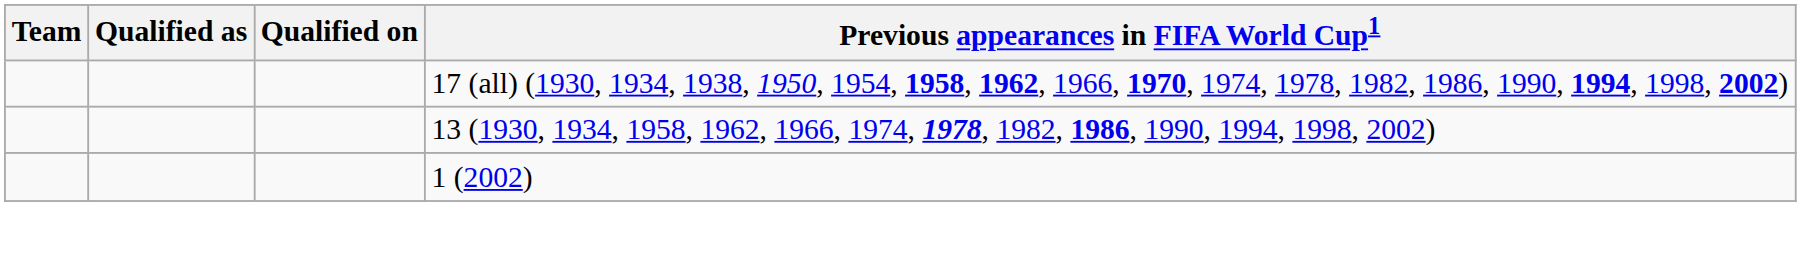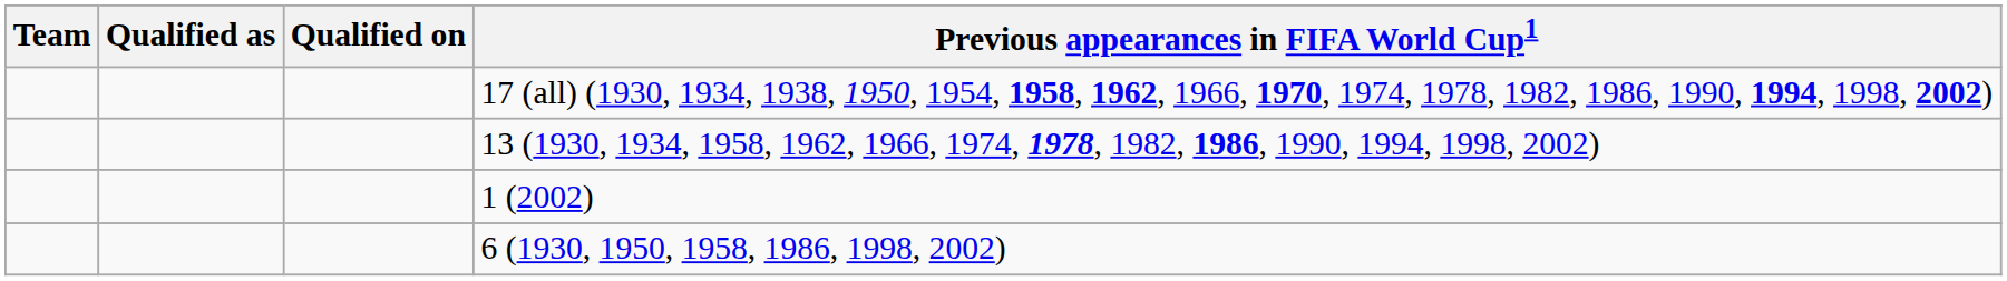 <table class="wikitable sortable">
 <tr>
 <th>Team</th>
 <th>Qualified as</th>
 <th>Qualified on</th>
 <th data-sort-type="number">Previous <a href='#'>appearances</a> in <a href='#'>FIFA World Cup</a><sup><strong><a href='#'>1</a></strong></sup></th>
 </tr>
 <tr>
 <td></td>
 <td></td>
 <td></td>
 <td>17 (all) (<a href='#'>1930</a>, <a href='#'>1934</a>, <a href='#'>1938</a>, <em><a href='#'>1950</a></em>, <a href='#'>1954</a>, <strong><a href='#'>1958</a></strong>, <strong><a href='#'>1962</a></strong>, <a href='#'>1966</a>, <strong><a href='#'>1970</a></strong>, <a href='#'>1974</a>, <a href='#'>1978</a>, <a href='#'>1982</a>, <a href='#'>1986</a>, <a href='#'>1990</a>, <strong><a href='#'>1994</a></strong>, <a href='#'>1998</a>, <strong><a href='#'>2002</a></strong>)</td>
 </tr>
 <tr>
 <td></td>
 <td></td>
 <td></td>
 <td>13 (<a href='#'>1930</a>, <a href='#'>1934</a>, <a href='#'>1958</a>, <a href='#'>1962</a>, <a href='#'>1966</a>, <a href='#'>1974</a>, <strong><em><a href='#'>1978</a></em></strong>, <a href='#'>1982</a>, <strong><a href='#'>1986</a></strong>, <a href='#'>1990</a>, <a href='#'>1994</a>, <a href='#'>1998</a>, <a href='#'>2002</a>)</td>
 </tr>
 <tr>
 <td></td>
 <td></td>
 <td></td>
 <td>1 (<a href='#'>2002</a>)</td>
 </tr>
+<tr>
+<td></td>
+<td></td>
+<td></td>
+<td>6 (<a href='#'>1930</a>, <a href='#'>1950</a>, <a href='#'>1958</a>, <a href='#'>1986</a>, <a href='#'>1998</a>, <a href='#'>2002</a>)</td>
+</tr>
 </table>
